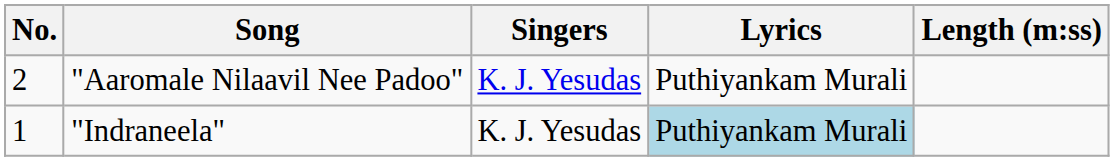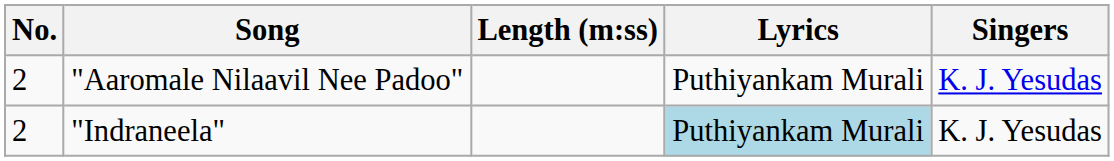 <table class="wikitable" style="font-size:95%;">
 <tr>
 <th>No.</th>
 <th>Song</th>
+<th>Length (m:ss)</th>
+<th>Lyrics</th>
 <th>Singers</th>
-<th>Lyrics</th>
-<th>Length (m:ss)</th>
 </tr>
 <tr>
 <td>2</td>
 <td>"Aaromale Nilaavil Nee Padoo"</td>
+<td></td>
+<td>Puthiyankam Murali</td>
 <td><a href='#'>K. J. Yesudas</a></td>
-<td>Puthiyankam Murali</td>
-<td></td>
 </tr>
 <tr>
-<td>1</td>
+<td>2</td>
 <td>"Indraneela"</td>
+<td></td>
+<td style="background: lightblue;">Puthiyankam Murali</td>
 <td>K. J. Yesudas</td>
-<td style="background: lightblue;">Puthiyankam Murali</td>
-<td></td>
 </tr>
 </table>
